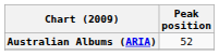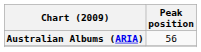 <table class="wikitable sortable plainrowheaders">
 <tr>
 <th>Chart (2009)</th>
 <th>Peak<br>position</th>
 </tr>
 <tr>
 <th scope="row">Australian Albums (<a href='#'>ARIA</a>)</th>
-<td align="center">52</td>
+<td align="center">56</td>
 </tr>
 <tr>
 </tr>
 <tr>
 </tr>
 <tr>
 </tr>
 <tr>
 </tr>
 <tr>
 </tr>
 <tr>
 </tr>
 <tr>
 </tr>
 </table>
